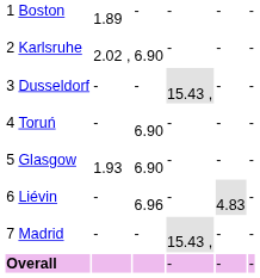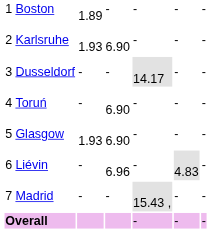 <table>
 <tr>
 <td>1</td>
 <td align=left><a href='#'>Boston</a></td>
 <td> <br>1.89</td>
 <td> -</td>
 <td> -</td>
 <td> -</td>
 <td> -</td>
 </tr>
 <tr>
 <td>2</td>
 <td align=left><a href='#'>Karlsruhe</a></td>
-<td> <br>2.02 , </td>
+<td> <br>1.93</td>
 <td> <br>6.90</td>
 <td> -</td>
 <td> -</td>
 <td> -</td>
 </tr>
 <tr>
 <td>3</td>
 <td align=left><a href='#'>Dusseldorf</a></td>
 <td> -</td>
 <td> -</td>
-<td bgcolor=#e2e2e2> <br>15.43 , </td>
+<td bgcolor=#e2e2e2> <br>14.17</td>
 <td> -</td>
 <td> -</td>
 </tr>
 <tr>
 <td>4</td>
 <td align=left><a href='#'>Toruń</a></td>
 <td> -</td>
 <td> <br>6.90</td>
 <td> -</td>
 <td> -</td>
 <td> -</td>
 </tr>
 <tr>
 <td>5</td>
 <td align=left><a href='#'>Glasgow</a></td>
 <td> <br>1.93</td>
 <td> <br>6.90</td>
 <td> -</td>
 <td> -</td>
 <td> -</td>
 </tr>
 <tr>
 <td>6</td>
 <td align=left><a href='#'>Liévin</a></td>
 <td> -</td>
 <td> <br>6.96</td>
 <td> -</td>
 <td bgcolor=#e2e2e2> <br>4.83</td>
 <td> -</td>
 </tr>
 <tr>
 <td>7</td>
 <td align=left><a href='#'>Madrid</a></td>
 <td> -</td>
 <td> -</td>
 <td bgcolor=#e2e2e2> <br>15.43 , </td>
 <td> -</td>
 <td> -</td>
 </tr>
 <tr bgcolor=#eebbee>
 <td colspan="2"><strong>Overall</strong></td>
 <td> </td>
 <td> </td>
 <td> -</td>
 <td> -</td>
 <td> -</td>
 </tr>
 </table>
